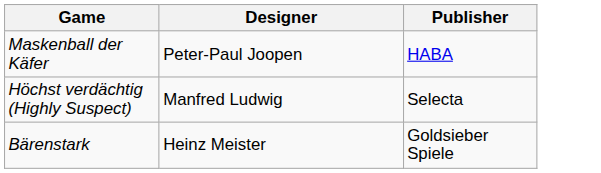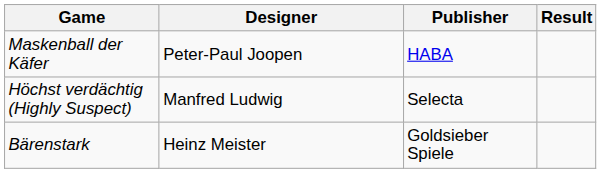 <table class="wikitable">
 <tr>
 <th style="width:140px;">Game</th>
 <th style="width:225px;">Designer</th>
 <th style="width:120px;">Publisher</th>
+<th>Result</th>
 </tr>
 <tr>
 <td><em>Maskenball der Käfer</em></td>
 <td>Peter-Paul Joopen</td>
 <td><a href='#'>HABA</a></td>
+<td></td>
 </tr>
 <tr>
 <td><em>Höchst verdächtig (Highly Suspect)</em></td>
 <td>Manfred Ludwig</td>
 <td>Selecta</td>
+<td></td>
 </tr>
 <tr>
 <td><em>Bärenstark</em></td>
 <td>Heinz Meister</td>
 <td>Goldsieber Spiele</td>
+<td></td>
 </tr>
 </table>
